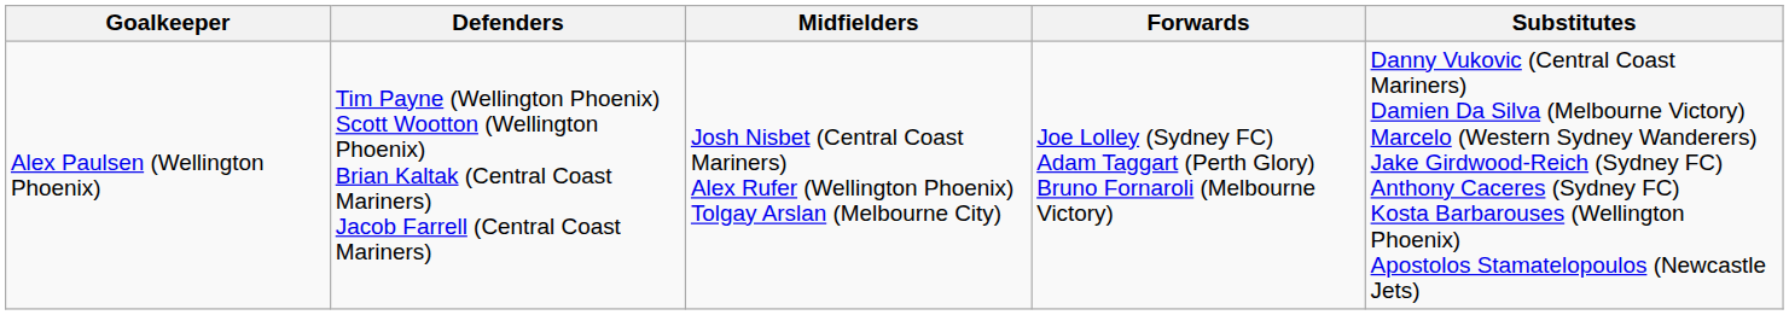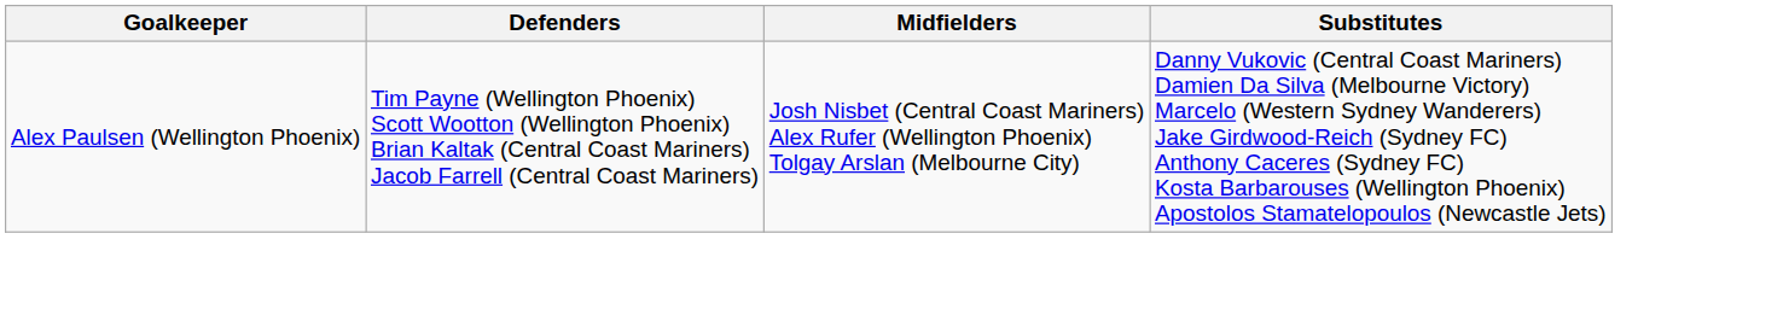 <table class="wikitable">
 <tr>
 <th>Goalkeeper</th>
 <th>Defenders</th>
 <th>Midfielders</th>
-<th>Forwards</th>
 <th>Substitutes</th>
 </tr>
 <tr>
 <td> <a href='#'>Alex Paulsen</a> (Wellington Phoenix)</td>
 <td> <a href='#'>Tim Payne</a> (Wellington Phoenix)<br> <a href='#'>Scott Wootton</a> (Wellington Phoenix)<br> <a href='#'>Brian Kaltak</a> (Central Coast Mariners)<br> <a href='#'>Jacob Farrell</a> (Central Coast Mariners)</td>
 <td> <a href='#'>Josh Nisbet</a> (Central Coast Mariners)<br> <a href='#'>Alex Rufer</a> (Wellington Phoenix)<br> <a href='#'>Tolgay Arslan</a> (Melbourne City)</td>
-<td> <a href='#'>Joe Lolley</a> (Sydney FC)<br> <a href='#'>Adam Taggart</a> (Perth Glory)<br> <a href='#'>Bruno Fornaroli</a> (Melbourne Victory)</td>
 <td> <a href='#'>Danny Vukovic</a> (Central Coast Mariners)<br> <a href='#'>Damien Da Silva</a> (Melbourne Victory)<br> <a href='#'>Marcelo</a> (Western Sydney Wanderers)<br> <a href='#'>Jake Girdwood-Reich</a> (Sydney FC)<br> <a href='#'>Anthony Caceres</a> (Sydney FC)<br> <a href='#'>Kosta Barbarouses</a> (Wellington Phoenix)<br> <a href='#'>Apostolos Stamatelopoulos</a> (Newcastle Jets)</td>
 </tr>
 </table>
